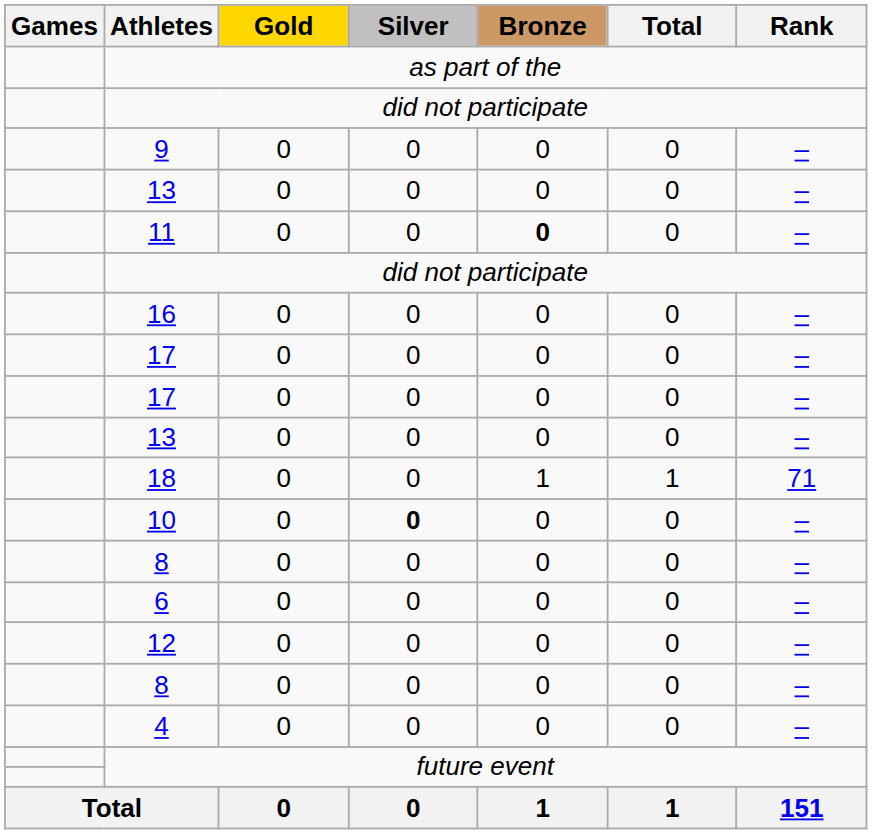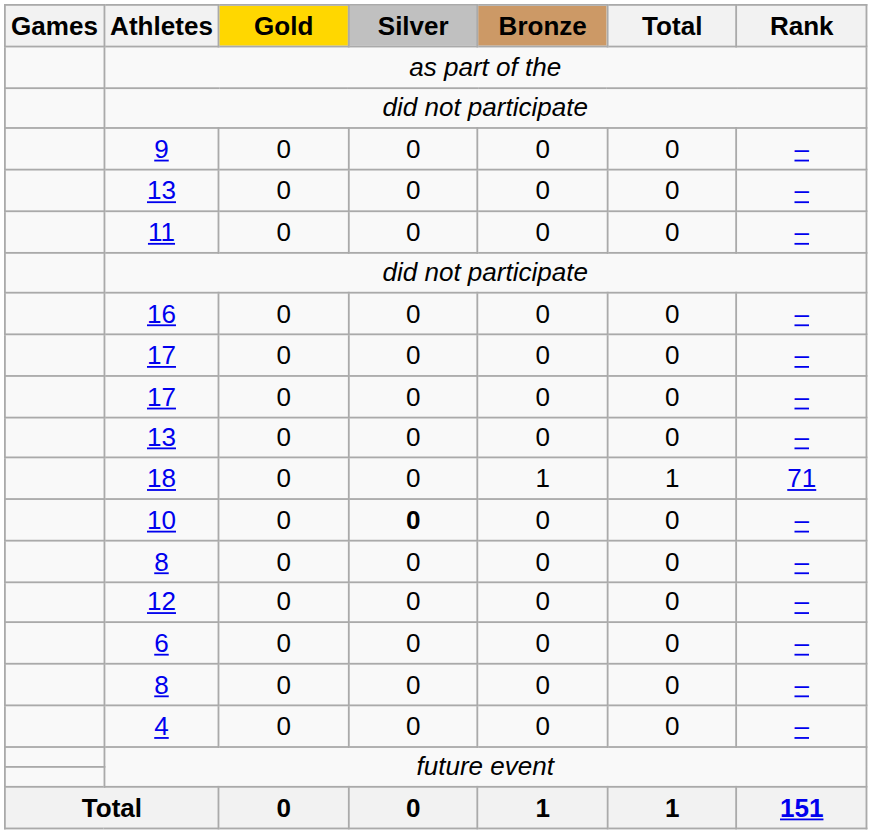 <table class="wikitable" style="text-align:center; font-size:90%;">
 <tr>
 <th>Games</th>
 <th>Athletes</th>
 <td style="background:gold; width:4.5em; font-weight:bold;">Gold</td>
 <td style="background:silver; width:4.5em; font-weight:bold;">Silver</td>
 <td style="background:#cc9966; width:4.5em; font-weight:bold;">Bronze</td>
 <th style="width:4.5em; font-weight:bold;">Total</th>
 <th style="width:4.5em; font-weight:bold;">Rank</th>
 </tr>
 <tr>
 <td align=left></td>
 <td colspan=6><em>as part of the </em></td>
 </tr>
 <tr>
 <td align=left></td>
 <td colspan=6><em>did not participate</em></td>
 </tr>
 <tr>
 <td align=left></td>
 <td><a href='#'>9</a></td>
 <td>0</td>
 <td>0</td>
 <td>0</td>
 <td>0</td>
 <td><a href='#'>–</a></td>
 </tr>
 <tr>
 <td align=left></td>
 <td><a href='#'>13</a></td>
 <td>0</td>
 <td>0</td>
 <td>0</td>
 <td>0</td>
 <td><a href='#'>–</a></td>
 </tr>
 <tr>
 <td align=left></td>
 <td><a href='#'>11</a></td>
 <td>0</td>
 <td>0</td>
-<td><strong>0</strong></td>
+<td>0</td>
 <td>0</td>
 <td><a href='#'>–</a></td>
 </tr>
 <tr>
 <td align=left></td>
 <td colspan=6><em>did not participate</em></td>
 </tr>
 <tr>
 <td align=left></td>
 <td><a href='#'>16</a></td>
 <td>0</td>
 <td>0</td>
 <td>0</td>
 <td>0</td>
 <td><a href='#'>–</a></td>
 </tr>
 <tr>
 <td align=left></td>
 <td><a href='#'>17</a></td>
 <td>0</td>
 <td>0</td>
 <td>0</td>
 <td>0</td>
 <td><a href='#'>–</a></td>
 </tr>
 <tr>
 <td align=left></td>
 <td><a href='#'>17</a></td>
 <td>0</td>
 <td>0</td>
 <td>0</td>
 <td>0</td>
 <td><a href='#'>–</a></td>
 </tr>
 <tr>
 <td align=left></td>
 <td><a href='#'>13</a></td>
 <td>0</td>
 <td>0</td>
 <td>0</td>
 <td>0</td>
 <td><a href='#'>–</a></td>
 </tr>
 <tr>
 <td align=left></td>
 <td><a href='#'>18</a></td>
 <td>0</td>
 <td>0</td>
 <td>1</td>
 <td>1</td>
 <td><a href='#'>71</a></td>
 </tr>
 <tr>
 <td align=left></td>
 <td><a href='#'>10</a></td>
 <td>0</td>
 <td><strong>0</strong></td>
 <td>0</td>
 <td>0</td>
 <td><a href='#'>–</a></td>
 </tr>
 <tr>
 <td align=left></td>
 <td><a href='#'>8</a></td>
 <td>0</td>
 <td>0</td>
 <td>0</td>
 <td>0</td>
 <td><a href='#'>–</a></td>
 </tr>
 <tr>
 <td align=left></td>
-<td><a href='#'>6</a></td>
+<td><a href='#'>12</a></td>
 <td>0</td>
 <td>0</td>
 <td>0</td>
 <td>0</td>
 <td><a href='#'>–</a></td>
 </tr>
 <tr>
 <td align=left></td>
-<td><a href='#'>12</a></td>
+<td><a href='#'>6</a></td>
 <td>0</td>
 <td>0</td>
 <td>0</td>
 <td>0</td>
 <td><a href='#'>–</a></td>
 </tr>
 <tr>
 <td align=left></td>
 <td><a href='#'>8</a></td>
 <td>0</td>
 <td>0</td>
 <td>0</td>
 <td>0</td>
 <td><a href='#'>–</a></td>
 </tr>
 <tr>
 <td align=left></td>
 <td><a href='#'>4</a></td>
 <td>0</td>
 <td>0</td>
 <td>0</td>
 <td>0</td>
 <td><a href='#'>–</a></td>
 </tr>
 <tr>
 <td align=left></td>
 <td colspan=6; rowspan=2><em>future event</em></td>
 </tr>
 <tr>
 <td align=left></td>
 </tr>
 <tr>
 <th colspan=2>Total</th>
 <th>0</th>
 <th>0</th>
 <th>1</th>
 <th>1</th>
 <th><a href='#'>151</a></th>
 </tr>
 </table>
